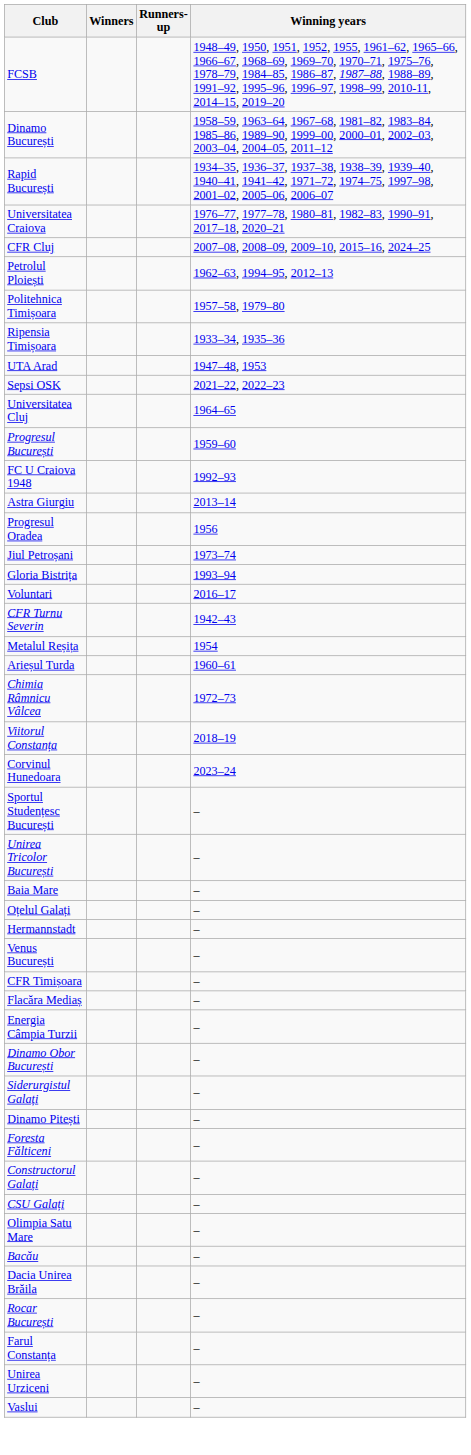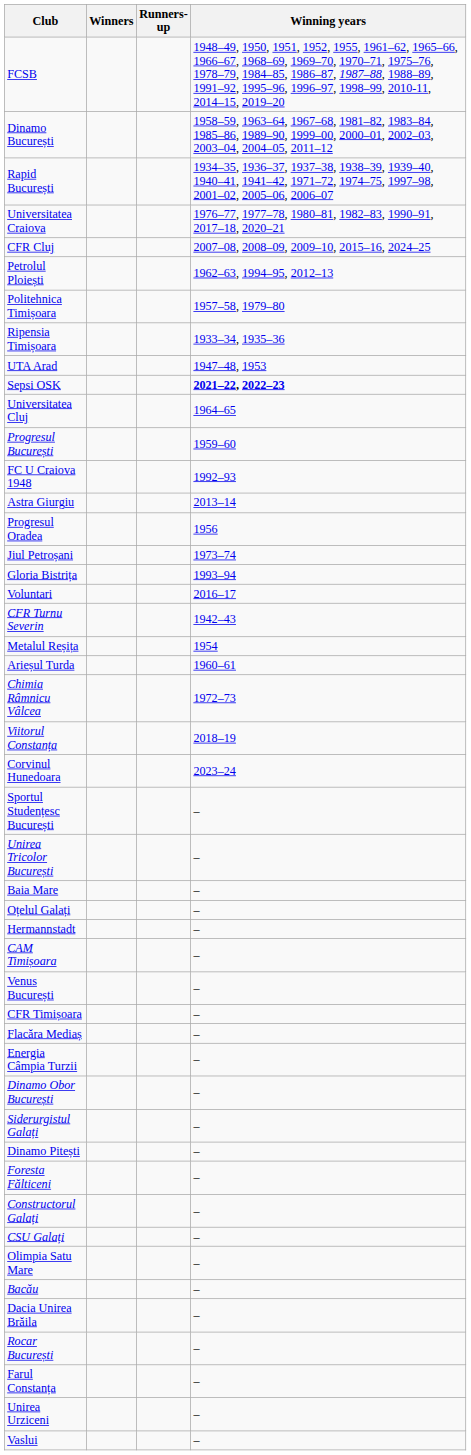 <table class="wikitable sortable">
 <tr>
 <th style="width:18%;">Club</th>
 <th style="width:8%;">Winners</th>
 <th style="width:8%;">Runners-up</th>
 <th style="width:66%;">Winning years</th>
 </tr>
 <tr>
 <td><a href='#'>FCSB</a></td>
 <td></td>
 <td></td>
 <td><a href='#'>1948–49</a>, <a href='#'>1950</a>, <a href='#'>1951</a>, <a href='#'>1952</a>, <a href='#'>1955</a>, <a href='#'>1961–62</a>, <a href='#'>1965–66</a>, <a href='#'>1966–67</a>, <a href='#'>1968–69</a>, <a href='#'>1969–70</a>, <a href='#'>1970–71</a>, <a href='#'>1975–76</a>, <a href='#'>1978–79</a>, <a href='#'>1984–85</a>, <a href='#'>1986–87</a>, <em><a href='#'>1987–88</a></em>, <a href='#'>1988–89</a>, <a href='#'>1991–92</a>, <a href='#'>1995–96</a>, <a href='#'>1996–97</a>, <a href='#'>1998–99</a>, <a href='#'>2010-11</a>, <a href='#'>2014–15</a>, <a href='#'>2019–20</a></td>
 </tr>
 <tr>
 <td><a href='#'>Dinamo București</a></td>
 <td></td>
 <td></td>
 <td><a href='#'>1958–59</a>, <a href='#'>1963–64</a>, <a href='#'>1967–68</a>, <a href='#'>1981–82</a>, <a href='#'>1983–84</a>, <a href='#'>1985–86</a>, <a href='#'>1989–90</a>, <a href='#'>1999–00</a>, <a href='#'>2000–01</a>, <a href='#'>2002–03</a>, <a href='#'>2003–04</a>, <a href='#'>2004–05</a>, <a href='#'>2011–12</a></td>
 </tr>
 <tr>
 <td><a href='#'>Rapid București</a></td>
 <td></td>
 <td></td>
 <td><a href='#'>1934–35</a>, <a href='#'>1936–37</a>, <a href='#'>1937–38</a>, <a href='#'>1938–39</a>, <a href='#'>1939–40</a>, <a href='#'>1940–41</a>, <a href='#'>1941–42</a>, <a href='#'>1971–72</a>, <a href='#'>1974–75</a>, <a href='#'>1997–98</a>, <a href='#'>2001–02</a>, <a href='#'>2005–06</a>, <a href='#'>2006–07</a></td>
 </tr>
 <tr>
 <td><a href='#'>Universitatea Craiova</a></td>
 <td></td>
 <td></td>
 <td><a href='#'>1976–77</a>, <a href='#'>1977–78</a>, <a href='#'>1980–81</a>, <a href='#'>1982–83</a>, <a href='#'>1990–91</a>, <a href='#'>2017–18</a>, <a href='#'>2020–21</a></td>
 </tr>
 <tr>
 <td><a href='#'>CFR Cluj</a></td>
 <td></td>
 <td></td>
 <td><a href='#'>2007–08</a>, <a href='#'>2008–09</a>, <a href='#'>2009–10</a>, <a href='#'>2015–16</a>, <a href='#'>2024–25</a></td>
 </tr>
 <tr>
 <td><a href='#'>Petrolul Ploiești</a></td>
 <td></td>
 <td></td>
 <td><a href='#'>1962–63</a>, <a href='#'>1994–95</a>, <a href='#'>2012–13</a></td>
 </tr>
 <tr>
 <td><a href='#'>Politehnica Timișoara</a></td>
 <td></td>
 <td></td>
 <td><a href='#'>1957–58</a>, <a href='#'>1979–80</a></td>
 </tr>
 <tr>
 <td><a href='#'>Ripensia Timișoara</a></td>
 <td></td>
 <td></td>
 <td><a href='#'>1933–34</a>, <a href='#'>1935–36</a></td>
 </tr>
 <tr>
 <td><a href='#'>UTA Arad</a></td>
 <td></td>
 <td></td>
 <td><a href='#'>1947–48</a>, <a href='#'>1953</a></td>
 </tr>
 <tr>
 <td><a href='#'>Sepsi OSK</a></td>
 <td></td>
 <td></td>
-<td><a href='#'>2021–22</a>, <a href='#'>2022–23</a></td>
+<td><strong><a href='#'>2021–22</a>, <a href='#'>2022–23</a></strong></td>
 </tr>
 <tr>
 <td><a href='#'>Universitatea Cluj</a></td>
 <td></td>
 <td></td>
 <td><a href='#'>1964–65</a></td>
 </tr>
 <tr>
 <td><em><a href='#'>Progresul București</a></em></td>
 <td></td>
 <td></td>
 <td><a href='#'>1959–60</a></td>
 </tr>
 <tr>
 <td><a href='#'>FC U Craiova 1948</a></td>
 <td></td>
 <td></td>
 <td><a href='#'>1992–93</a></td>
 </tr>
 <tr>
 <td><a href='#'>Astra Giurgiu</a></td>
 <td></td>
 <td></td>
 <td><a href='#'>2013–14</a></td>
 </tr>
 <tr>
 <td><a href='#'>Progresul Oradea</a></td>
 <td></td>
 <td></td>
 <td><a href='#'>1956</a></td>
 </tr>
 <tr>
 <td><a href='#'>Jiul Petroșani</a></td>
 <td></td>
 <td></td>
 <td><a href='#'>1973–74</a></td>
 </tr>
 <tr>
 <td><a href='#'>Gloria Bistrița</a></td>
 <td></td>
 <td></td>
 <td><a href='#'>1993–94</a></td>
 </tr>
 <tr>
 <td><a href='#'>Voluntari</a></td>
 <td></td>
 <td></td>
 <td><a href='#'>2016–17</a></td>
 </tr>
 <tr>
 <td><em><a href='#'>CFR Turnu Severin</a></em></td>
 <td></td>
 <td></td>
 <td><a href='#'>1942–43</a></td>
 </tr>
 <tr>
 <td><a href='#'>Metalul Reșița</a></td>
 <td></td>
 <td></td>
 <td><a href='#'>1954</a></td>
 </tr>
 <tr>
 <td><a href='#'>Arieșul Turda</a></td>
 <td></td>
 <td></td>
 <td><a href='#'>1960–61</a></td>
 </tr>
 <tr>
 <td><em><a href='#'>Chimia Râmnicu Vâlcea</a></em></td>
 <td></td>
 <td></td>
 <td><a href='#'>1972–73</a></td>
 </tr>
 <tr>
 <td><em><a href='#'>Viitorul Constanța</a></em></td>
 <td></td>
 <td></td>
 <td><a href='#'>2018–19</a></td>
 </tr>
 <tr>
 <td><a href='#'>Corvinul Hunedoara</a></td>
 <td></td>
 <td></td>
 <td><a href='#'>2023–24</a></td>
 </tr>
 <tr>
 <td><a href='#'>Sportul Studențesc București</a></td>
 <td></td>
 <td></td>
 <td>–</td>
 </tr>
 <tr>
 <td><em><a href='#'>Unirea Tricolor București</a></em></td>
 <td></td>
 <td></td>
 <td>–</td>
 </tr>
 <tr>
 <td><a href='#'>Baia Mare</a></td>
 <td></td>
 <td></td>
 <td>–</td>
 </tr>
 <tr>
 <td><a href='#'>Oțelul Galați</a></td>
 <td></td>
 <td></td>
 <td>–</td>
 </tr>
 <tr>
 <td><a href='#'>Hermannstadt</a></td>
 <td></td>
 <td></td>
 <td>–</td>
 </tr>
 <tr>
+<td><em><a href='#'>CAM Timișoara</a></em></td>
+<td></td>
+<td></td>
+<td>–</td>
+</tr>
+<tr>
 <td><a href='#'>Venus București</a></td>
 <td></td>
 <td></td>
 <td>–</td>
 </tr>
 <tr>
 <td><a href='#'>CFR Timișoara</a></td>
 <td></td>
 <td></td>
 <td>–</td>
 </tr>
 <tr>
 <td><a href='#'>Flacăra Mediaș</a></td>
 <td></td>
 <td></td>
 <td>–</td>
 </tr>
 <tr>
 <td><a href='#'>Energia Câmpia Turzii</a></td>
 <td></td>
 <td></td>
 <td>–</td>
 </tr>
 <tr>
 <td><em><a href='#'>Dinamo Obor București</a></em></td>
 <td></td>
 <td></td>
 <td>–</td>
 </tr>
 <tr>
 <td><em><a href='#'>Siderurgistul Galați</a></em></td>
 <td></td>
 <td></td>
 <td>–</td>
 </tr>
 <tr>
 <td><a href='#'>Dinamo Pitești</a></td>
 <td></td>
 <td></td>
 <td>–</td>
 </tr>
 <tr>
 <td><em><a href='#'>Foresta Fălticeni</a></em></td>
 <td></td>
 <td></td>
 <td>–</td>
 </tr>
 <tr>
 <td><em><a href='#'>Constructorul Galați</a></em></td>
 <td></td>
 <td></td>
 <td>–</td>
 </tr>
 <tr>
 <td><em><a href='#'>CSU Galați</a></em></td>
 <td></td>
 <td></td>
 <td>–</td>
 </tr>
 <tr>
 <td><a href='#'>Olimpia Satu Mare</a></td>
 <td></td>
 <td></td>
 <td>–</td>
 </tr>
 <tr>
 <td><em><a href='#'>Bacău</a></em></td>
 <td></td>
 <td></td>
 <td>–</td>
 </tr>
 <tr>
 <td><a href='#'>Dacia Unirea Brăila</a></td>
 <td></td>
 <td></td>
 <td>–</td>
 </tr>
 <tr>
 <td><em><a href='#'>Rocar București</a></em></td>
 <td></td>
 <td></td>
 <td>–</td>
 </tr>
 <tr>
 <td><a href='#'>Farul Constanța</a></td>
 <td></td>
 <td></td>
 <td>–</td>
 </tr>
 <tr>
 <td><a href='#'>Unirea Urziceni</a></td>
 <td></td>
 <td></td>
 <td>–</td>
 </tr>
 <tr>
 <td><a href='#'>Vaslui</a></td>
 <td></td>
 <td></td>
 <td>–</td>
 </tr>
 </table>
